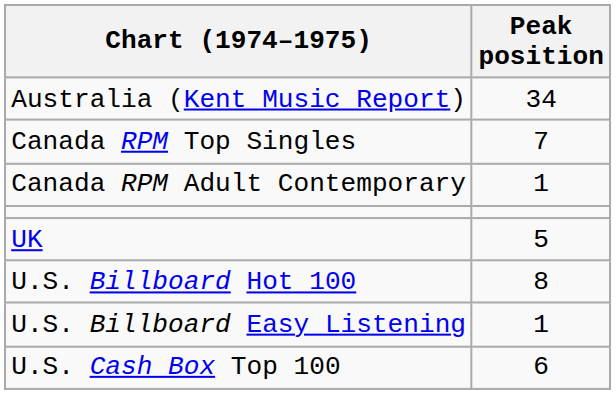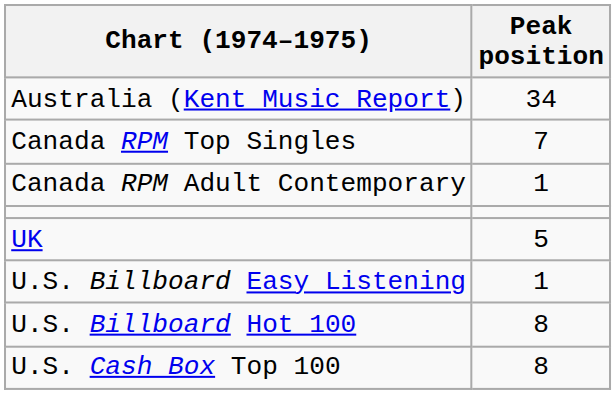 <table class="wikitable sortable">
 <tr>
 <th align="left">Chart (1974–1975)</th>
 <th align="left">Peak<br>position</th>
 </tr>
 <tr>
 <td>Australia (<a href='#'>Kent Music Report</a>)</td>
 <td style="text-align:center;">34</td>
 </tr>
 <tr>
 <td>Canada <a href='#'><em>RPM</em></a> Top Singles</td>
 <td style="text-align:center;">7</td>
 </tr>
 <tr>
 <td>Canada <em>RPM</em> Adult Contemporary</td>
 <td style="text-align:center;">1</td>
 </tr>
 <tr>
 <td></td>
 </tr>
 <tr>
 <td><a href='#'>UK</a></td>
 <td style="text-align:center;">5</td>
 </tr>
 <tr>
+<td>U.S. <em>Billboard</em> <a href='#'>Easy Listening</a></td>
+<td style="text-align:center;">1</td>
+</tr>
+<tr>
 <td>U.S. <em><a href='#'>Billboard</a></em> <a href='#'>Hot 100</a></td>
 <td style="text-align:center;">8</td>
 </tr>
 <tr>
-<td>U.S. <em>Billboard</em> <a href='#'>Easy Listening</a></td>
-<td style="text-align:center;">1</td>
-</tr>
-<tr>
 <td>U.S. <em><a href='#'>Cash Box</a></em> Top 100</td>
-<td style="text-align:center;">6</td>
+<td style="text-align:center;">8</td>
 </tr>
 </table>
